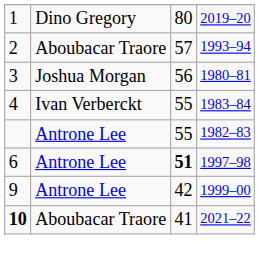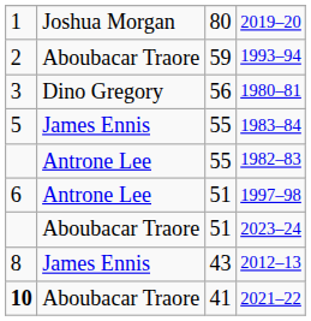 <table class="wikitable">
 <tr>
 </tr>
 <tr>
 <td>1</td>
-<td>Dino Gregory</td>
+<td>Joshua Morgan</td>
 <td>80</td>
 <td style="font-size:80%;"><a href='#'>2019–20</a></td>
 </tr>
 <tr>
 <td>2</td>
 <td>Aboubacar Traore</td>
-<td>57</td>
+<td>59</td>
 <td style="font-size:80%;"><a href='#'>1993–94</a></td>
 </tr>
 <tr>
 <td>3</td>
-<td>Joshua Morgan</td>
+<td>Dino Gregory</td>
 <td>56</td>
 <td style="font-size:80%;"><a href='#'>1980–81</a></td>
 </tr>
 <tr>
-<td>4</td>
-<td>Ivan Verberckt</td>
+<td>5</td>
+<td><a href='#'>James Ennis</a></td>
 <td>55</td>
 <td style="font-size:80%;"><a href='#'>1983–84</a></td>
 </tr>
 <tr>
 <td></td>
 <td><a href='#'>Antrone Lee</a></td>
 <td>55</td>
 <td style="font-size:80%;"><a href='#'>1982–83</a></td>
 </tr>
 <tr>
 <td>6</td>
 <td><a href='#'>Antrone Lee</a></td>
-<td><strong>51</strong></td>
+<td>51</td>
 <td style="font-size:80%;"><a href='#'>1997–98</a></td>
 </tr>
 <tr>
-<td>9</td>
-<td><a href='#'>Antrone Lee</a></td>
-<td>42</td>
-<td style="font-size:80%;"><a href='#'>1999–00</a></td>
+<td></td>
+<td>Aboubacar Traore</td>
+<td>51</td>
+<td style="font-size:80%;"><a href='#'>2023–24</a></td>
+</tr>
+<tr>
+<td>8</td>
+<td><a href='#'>James Ennis</a></td>
+<td>43</td>
+<td style="font-size:80%;"><a href='#'>2012–13</a></td>
 </tr>
 <tr>
 <td><strong>10</strong></td>
 <td>Aboubacar Traore</td>
 <td>41</td>
 <td style="font-size:80%;"><a href='#'>2021–22</a></td>
 </tr>
 </table>
